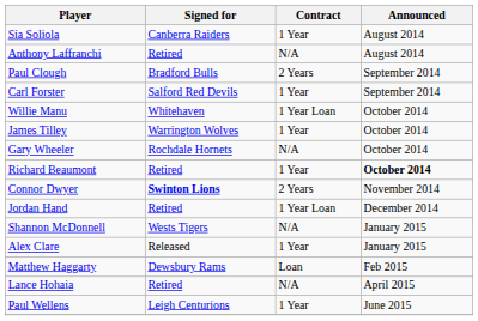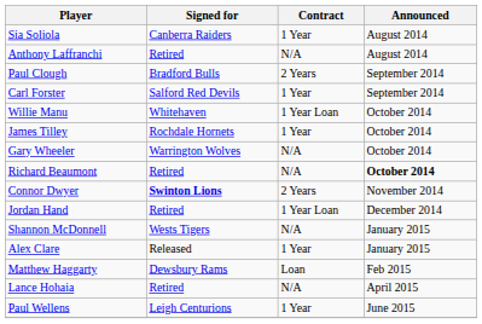 <table class="wikitable"  style="width:65%; font-size:90%;">
 <tr>
 <th>Player</th>
 <th>Signed for</th>
 <th>Contract</th>
 <th>Announced</th>
 </tr>
 <tr>
 <td> <a href='#'>Sia Soliola</a></td>
 <td><a href='#'>Canberra Raiders</a></td>
 <td>1 Year</td>
 <td>August 2014</td>
 </tr>
 <tr>
 <td> <a href='#'>Anthony Laffranchi</a></td>
 <td><a href='#'>Retired</a></td>
 <td>N/A</td>
 <td>August 2014</td>
 </tr>
 <tr>
 <td> <a href='#'>Paul Clough</a></td>
 <td><a href='#'>Bradford Bulls</a></td>
 <td>2 Years</td>
 <td>September 2014</td>
 </tr>
 <tr>
 <td> <a href='#'>Carl Forster</a></td>
 <td><a href='#'>Salford Red Devils</a></td>
 <td>1 Year</td>
 <td>September 2014</td>
 </tr>
 <tr>
 <td> <a href='#'>Willie Manu</a></td>
 <td><a href='#'>Whitehaven</a></td>
 <td>1 Year Loan</td>
 <td>October 2014</td>
 </tr>
 <tr>
 <td> <a href='#'>James Tilley</a></td>
-<td><a href='#'>Warrington Wolves</a></td>
+<td><a href='#'>Rochdale Hornets</a></td>
 <td>1 Year</td>
 <td>October 2014</td>
 </tr>
 <tr>
 <td> <a href='#'>Gary Wheeler</a></td>
-<td><a href='#'>Rochdale Hornets</a></td>
+<td><a href='#'>Warrington Wolves</a></td>
 <td>N/A</td>
 <td>October 2014</td>
 </tr>
 <tr>
 <td> <a href='#'>Richard Beaumont</a></td>
 <td><a href='#'>Retired</a></td>
-<td>1 Year</td>
+<td>N/A</td>
 <td><strong>October 2014</strong></td>
 </tr>
 <tr>
 <td> <a href='#'>Connor Dwyer</a></td>
 <td><strong><a href='#'>Swinton Lions</a></strong></td>
 <td>2 Years</td>
 <td>November 2014</td>
 </tr>
 <tr>
 <td> <a href='#'>Jordan Hand</a></td>
 <td><a href='#'>Retired</a></td>
 <td>1 Year Loan</td>
 <td>December 2014</td>
 </tr>
 <tr>
 <td> <a href='#'>Shannon McDonnell</a></td>
 <td><a href='#'>Wests Tigers</a></td>
 <td>N/A</td>
 <td>January 2015</td>
 </tr>
 <tr>
 <td> <a href='#'>Alex Clare</a></td>
 <td>Released</td>
 <td>1 Year</td>
 <td>January 2015</td>
 </tr>
 <tr>
 <td> <a href='#'>Matthew Haggarty</a></td>
 <td><a href='#'>Dewsbury Rams</a></td>
 <td>Loan</td>
 <td>Feb 2015</td>
 </tr>
 <tr>
 <td> <a href='#'>Lance Hohaia</a></td>
 <td><a href='#'>Retired</a></td>
 <td>N/A</td>
 <td>April 2015</td>
 </tr>
 <tr>
 <td> <a href='#'>Paul Wellens</a></td>
 <td><a href='#'>Leigh Centurions</a></td>
 <td>1 Year</td>
 <td>June 2015</td>
 </tr>
 <tr>
 </tr>
 </table>
